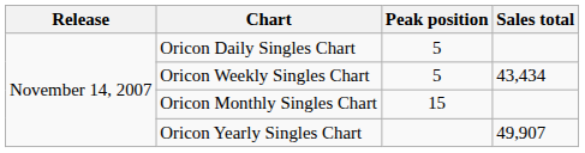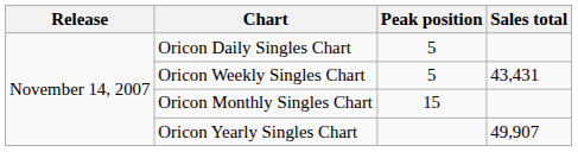 <table class="wikitable">
 <tr>
 <th>Release</th>
 <th>Chart</th>
 <th>Peak position</th>
 <th>Sales total</th>
 </tr>
 <tr>
 <td rowspan="4">November 14, 2007</td>
 <td>Oricon Daily Singles Chart</td>
 <td align="center">5</td>
 <td></td>
 </tr>
 <tr>
 <td>Oricon Weekly Singles Chart</td>
 <td align="center">5</td>
-<td>43,434</td>
+<td>43,431</td>
 </tr>
 <tr>
 <td>Oricon Monthly Singles Chart</td>
 <td align="center">15</td>
 <td></td>
 </tr>
 <tr>
 <td>Oricon Yearly Singles Chart</td>
 <td align="center"></td>
 <td>49,907</td>
 </tr>
 </table>
